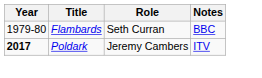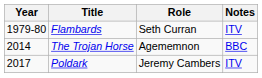 <table class="wikitable sortable">
 <tr>
 <th>Year</th>
 <th>Title</th>
 <th>Role</th>
 <th>Notes</th>
 </tr>
 <tr>
 <td>1979-80</td>
 <td><em><a href='#'>Flambards</a></em></td>
 <td>Seth Curran</td>
+<td><a href='#'>ITV</a></td>
+</tr>
+<tr>
+<td>2014</td>
+<td><em><a href='#'>The Trojan Horse</a></em></td>
+<td>Agememnon</td>
 <td><a href='#'>BBC</a></td>
 </tr>
 <tr>
-<td><strong>2017</strong></td>
+<td>2017</td>
 <td><em><a href='#'>Poldark</a></em></td>
 <td>Jeremy Cambers</td>
 <td><a href='#'>ITV</a></td>
 </tr>
 </table>
